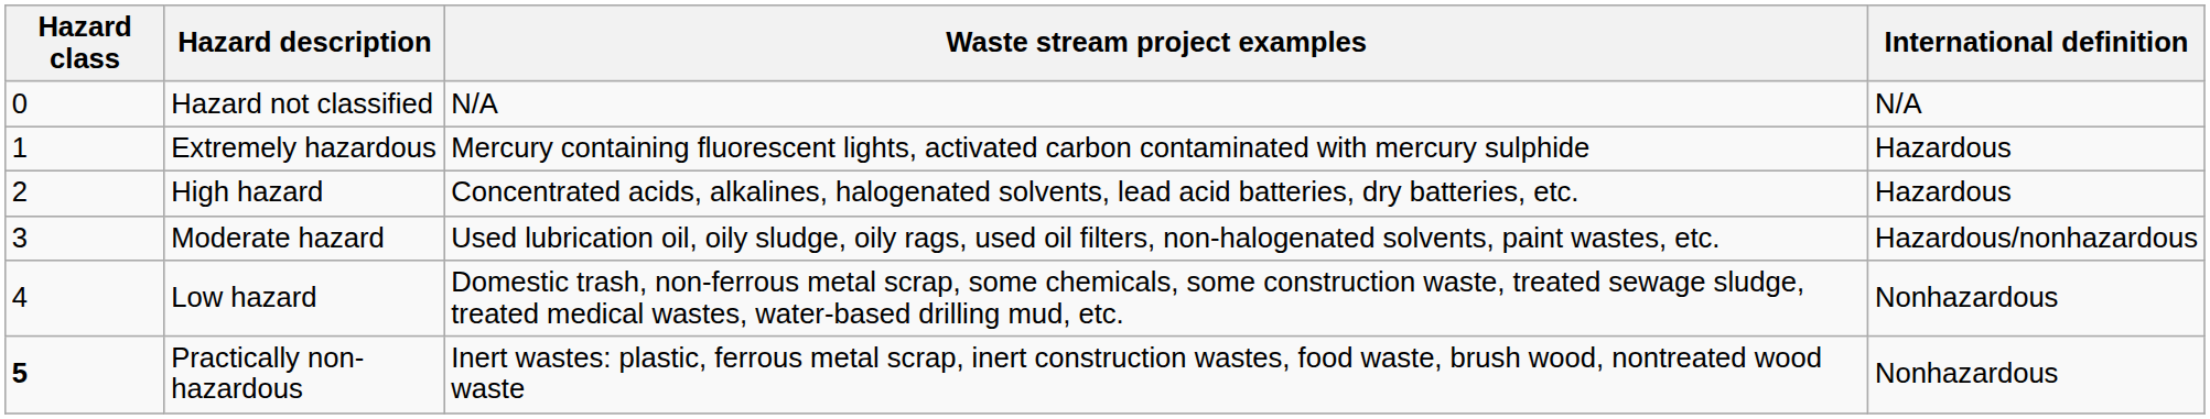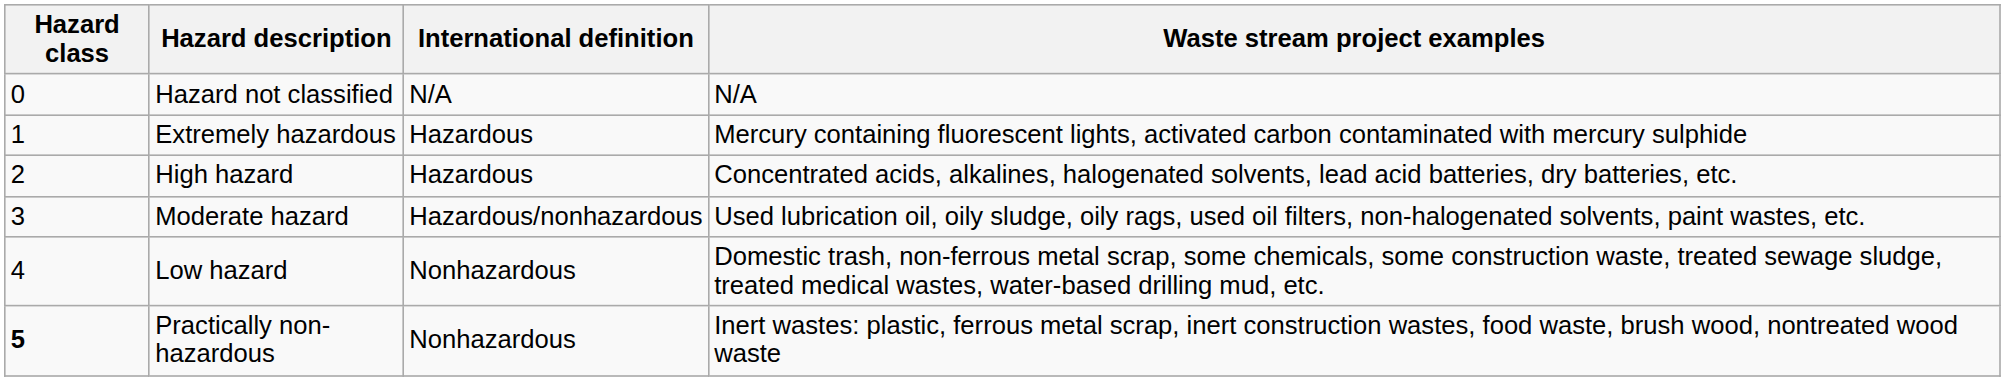 <table class="wikitable">
 <tr>
 <th>Hazard class</th>
 <th>Hazard description</th>
+<th>International definition</th>
 <th>Waste stream project examples</th>
-<th>International definition</th>
 </tr>
 <tr>
 <td>0</td>
 <td>Hazard not classified</td>
 <td>N/A</td>
 <td>N/A</td>
 </tr>
 <tr>
 <td>1</td>
 <td>Extremely hazardous</td>
+<td>Hazardous</td>
 <td>Mercury containing fluorescent lights, activated carbon contaminated with mercury sulphide</td>
-<td>Hazardous</td>
 </tr>
 <tr>
 <td>2</td>
 <td>High hazard</td>
+<td>Hazardous</td>
 <td>Concentrated acids, alkalines, halogenated solvents, lead acid batteries, dry batteries, etc.</td>
-<td>Hazardous</td>
 </tr>
 <tr>
 <td>3</td>
 <td>Moderate hazard</td>
+<td>Hazardous/nonhazardous</td>
 <td>Used lubrication oil, oily sludge, oily rags, used oil filters, non-halogenated solvents, paint wastes, etc.</td>
-<td>Hazardous/nonhazardous</td>
 </tr>
 <tr>
 <td>4</td>
 <td>Low hazard</td>
+<td>Nonhazardous</td>
 <td>Domestic trash, non-ferrous metal scrap, some chemicals, some construction waste, treated sewage sludge, treated medical wastes, water-based drilling mud, etc.</td>
-<td>Nonhazardous</td>
 </tr>
 <tr>
 <td><strong>5</strong></td>
 <td>Practically non-hazardous</td>
+<td>Nonhazardous</td>
 <td>Inert wastes: plastic, ferrous metal scrap, inert construction wastes, food waste, brush wood, nontreated wood waste</td>
-<td>Nonhazardous</td>
 </tr>
 </table>
